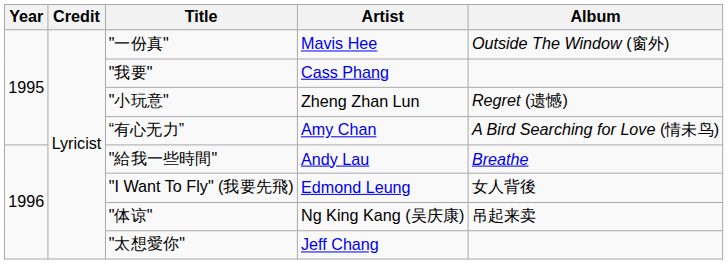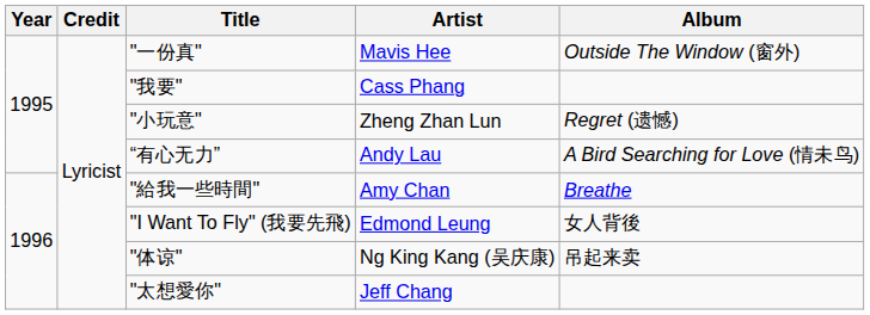 <table class="wikitable">
 <tr>
 <th>Year</th>
 <th>Credit</th>
 <th>Title</th>
 <th>Artist</th>
 <th>Album</th>
 </tr>
 <tr>
 <td rowspan="4">1995</td>
 <td rowspan="8">Lyricist</td>
 <td>"一份真"</td>
 <td><a href='#'>Mavis Hee</a></td>
 <td><em>Outside The Window</em> (窗外)</td>
 </tr>
 <tr>
 <td>"我要"</td>
 <td><a href='#'>Cass Phang</a></td>
 <td></td>
 </tr>
 <tr>
 <td>"小玩意"</td>
 <td>Zheng Zhan Lun</td>
 <td><em>Regret</em> (遗憾)</td>
 </tr>
 <tr>
 <td>“有心无力”</td>
-<td><a href='#'>Amy Chan</a></td>
+<td><a href='#'>Andy Lau</a></td>
 <td><em>A Bird Searching for Love</em> (情未鸟)</td>
 </tr>
 <tr>
 <td rowspan="4">1996</td>
 <td>"給我一些時間"</td>
-<td><a href='#'>Andy Lau</a></td>
+<td><a href='#'>Amy Chan</a></td>
 <td><a href='#'><em>Breathe</em></a></td>
 </tr>
 <tr>
 <td>"I Want To Fly" (我要先飛)</td>
 <td><a href='#'>Edmond Leung</a></td>
 <td>女人背後</td>
 </tr>
 <tr>
 <td>"体谅"</td>
 <td>Ng King Kang (吴庆康)</td>
 <td>吊起来卖</td>
 </tr>
 <tr>
 <td>"太想愛你"</td>
 <td><a href='#'>Jeff Chang</a></td>
 <td><em></em></td>
 </tr>
 </table>
